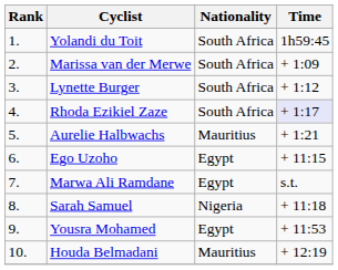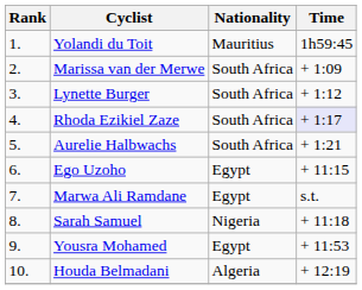 <table class="wikitable">
 <tr>
 <th>Rank</th>
 <th>Cyclist</th>
 <th>Nationality</th>
 <th>Time</th>
 </tr>
 <tr>
 <td>1.</td>
 <td><a href='#'>Yolandi du Toit</a></td>
-<td>South Africa</td>
+<td>Mauritius</td>
 <td>1h59:45</td>
 </tr>
 <tr>
 <td>2.</td>
 <td><a href='#'>Marissa van der Merwe</a></td>
 <td>South Africa</td>
 <td>+ 1:09</td>
 </tr>
 <tr>
 <td>3.</td>
 <td><a href='#'>Lynette Burger</a></td>
 <td>South Africa</td>
 <td>+ 1:12</td>
 </tr>
 <tr>
 <td>4.</td>
 <td><a href='#'>Rhoda Ezikiel Zaze</a></td>
 <td>South Africa</td>
 <td style="background: lavender;">+ 1:17</td>
 </tr>
 <tr>
 <td>5.</td>
 <td><a href='#'>Aurelie Halbwachs</a></td>
-<td>Mauritius</td>
+<td>South Africa</td>
 <td>+ 1:21</td>
 </tr>
 <tr>
 <td>6.</td>
 <td><a href='#'>Ego Uzoho</a></td>
 <td>Egypt</td>
 <td>+ 11:15</td>
 </tr>
 <tr>
 <td>7.</td>
 <td><a href='#'>Marwa Ali Ramdane</a></td>
 <td>Egypt</td>
 <td>s.t.</td>
 </tr>
 <tr>
 <td>8.</td>
 <td><a href='#'>Sarah Samuel</a></td>
 <td>Nigeria</td>
 <td>+ 11:18</td>
 </tr>
 <tr>
 <td>9.</td>
 <td><a href='#'>Yousra Mohamed</a></td>
 <td>Egypt</td>
 <td>+ 11:53</td>
 </tr>
 <tr>
 <td>10.</td>
 <td><a href='#'>Houda Belmadani</a></td>
-<td>Mauritius</td>
+<td>Algeria</td>
 <td>+ 12:19</td>
 </tr>
 <tr>
 </tr>
 </table>
